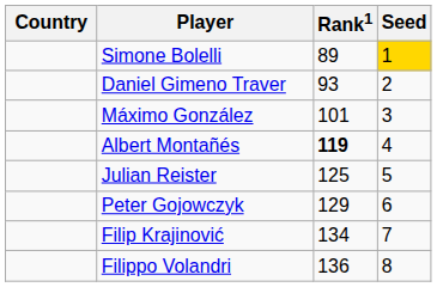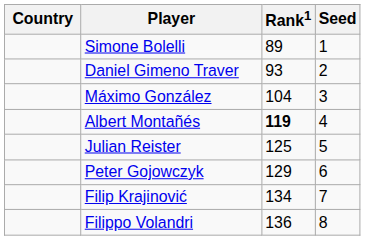 <table class="sortable wikitable">
 <tr>
 <th width="70">Country</th>
 <th width="175">Player</th>
 <th>Rank<sup>1</sup></th>
 <th>Seed</th>
 </tr>
 <tr>
 <td></td>
 <td><a href='#'>Simone Bolelli</a></td>
 <td>89</td>
-<td style="background: gold;">1</td>
+<td>1</td>
 </tr>
 <tr>
 <td></td>
 <td><a href='#'>Daniel Gimeno Traver</a></td>
 <td>93</td>
 <td>2</td>
 </tr>
 <tr>
 <td></td>
 <td><a href='#'>Máximo González</a></td>
-<td>101</td>
+<td>104</td>
 <td>3</td>
 </tr>
 <tr>
 <td></td>
 <td><a href='#'>Albert Montañés</a></td>
 <td><strong>119</strong></td>
 <td>4</td>
 </tr>
 <tr>
 <td></td>
 <td><a href='#'>Julian Reister</a></td>
 <td>125</td>
 <td>5</td>
 </tr>
 <tr>
 <td></td>
 <td><a href='#'>Peter Gojowczyk</a></td>
 <td>129</td>
 <td>6</td>
 </tr>
 <tr>
 <td></td>
 <td><a href='#'>Filip Krajinović</a></td>
 <td>134</td>
 <td>7</td>
 </tr>
 <tr>
 <td></td>
 <td><a href='#'>Filippo Volandri</a></td>
 <td>136</td>
 <td>8</td>
 </tr>
 </table>
